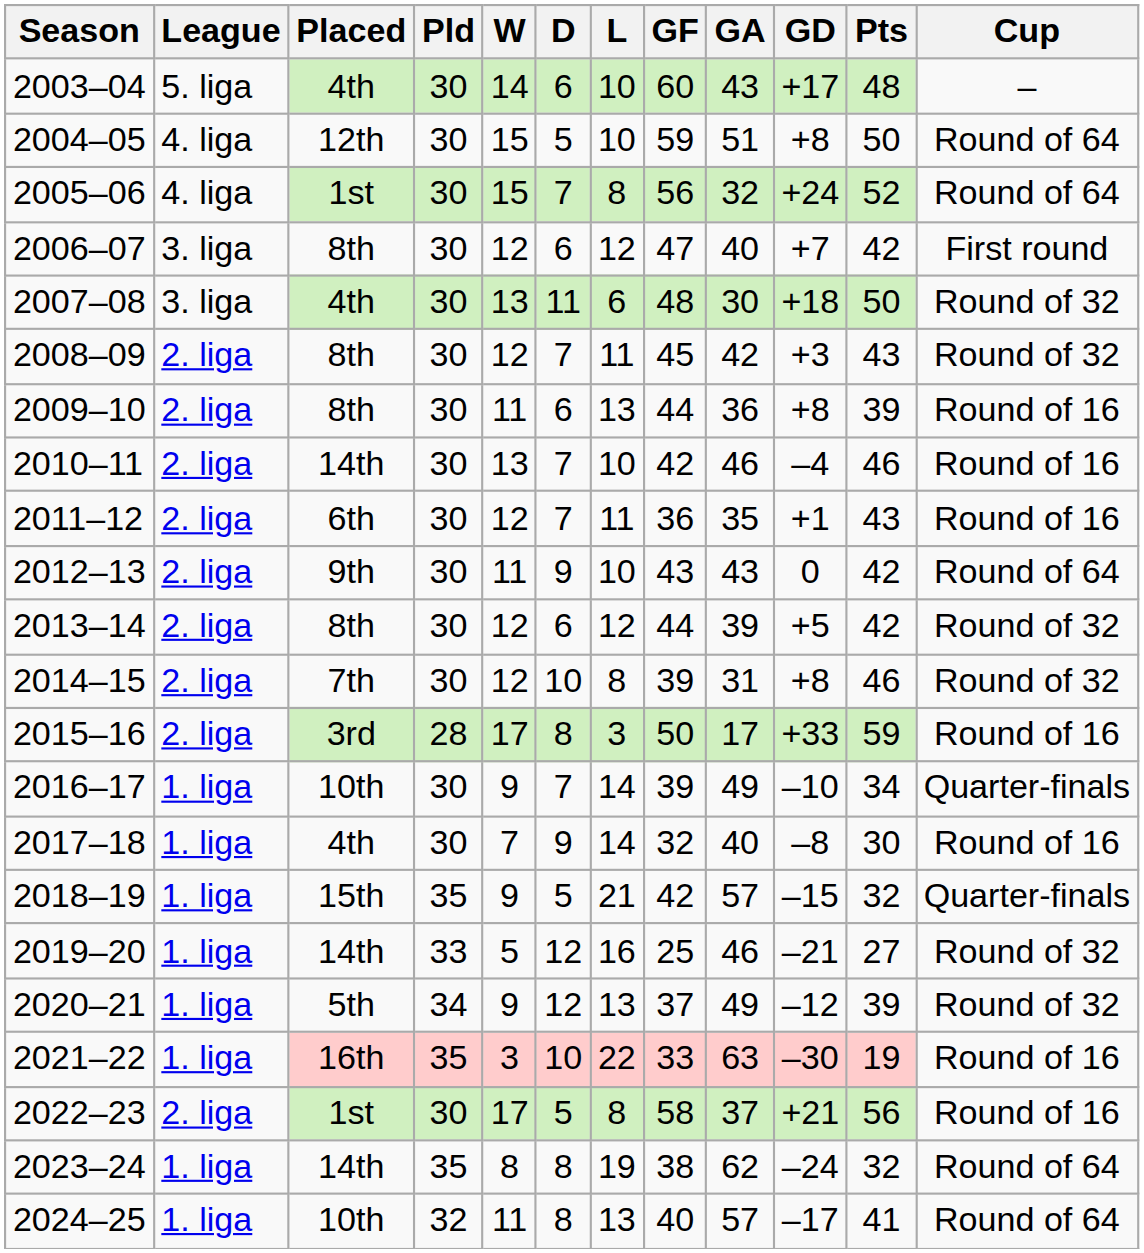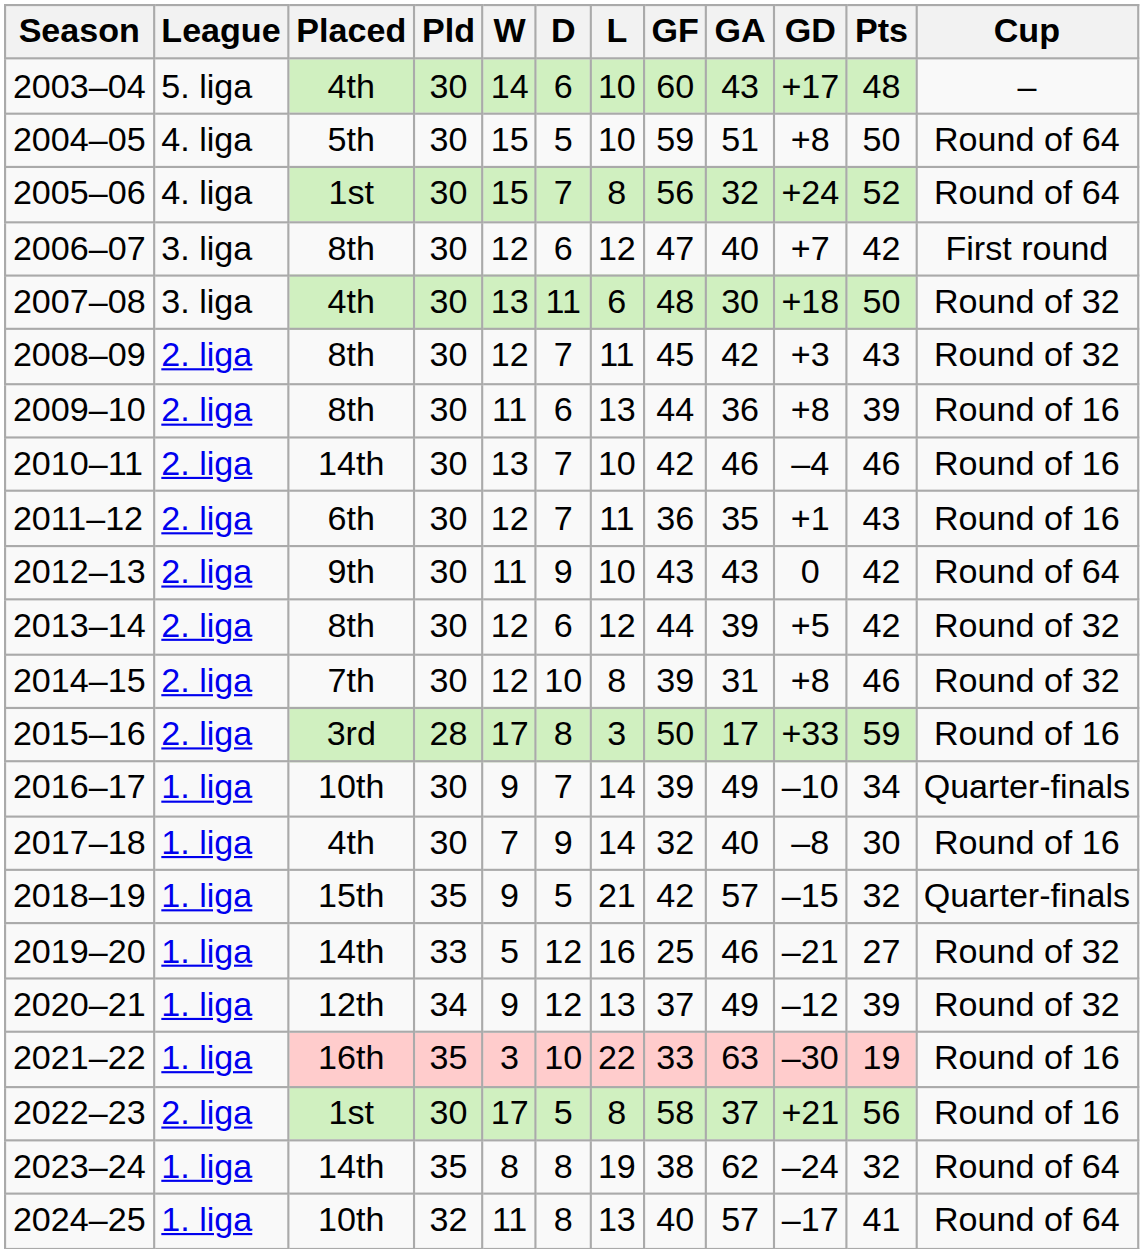 <table class="wikitable sortable">
 <tr>
 <th>Season</th>
 <th>League</th>
 <th>Placed</th>
 <th>Pld</th>
 <th>W</th>
 <th>D</th>
 <th>L</th>
 <th>GF</th>
 <th>GA</th>
 <th>GD</th>
 <th>Pts</th>
 <th>Cup</th>
 </tr>
 <tr>
 <td>2003–04</td>
 <td>5. liga</td>
 <td style="background: #D0F0C0; text-align:center">4th</td>
 <td style="background: #D0F0C0; text-align:center">30</td>
 <td style="background: #D0F0C0; text-align:center">14</td>
 <td style="background: #D0F0C0; text-align:center">6</td>
 <td style="background: #D0F0C0; text-align:center">10</td>
 <td style="background: #D0F0C0; text-align:center">60</td>
 <td style="background: #D0F0C0; text-align:center">43</td>
 <td style="background: #D0F0C0; text-align:center">+17</td>
 <td style="background: #D0F0C0; text-align:center">48</td>
 <td style="text-align:center">–</td>
 </tr>
 <tr>
 <td>2004–05</td>
 <td>4. liga</td>
-<td style="text-align:center">12th</td>
+<td style="text-align:center">5th</td>
 <td style="text-align:center">30</td>
 <td style="text-align:center">15</td>
 <td style="text-align:center">5</td>
 <td style="text-align:center">10</td>
 <td style="text-align:center">59</td>
 <td style="text-align:center">51</td>
 <td style="text-align:center">+8</td>
 <td style="text-align:center">50</td>
 <td style="text-align:center">Round of 64</td>
 </tr>
 <tr>
 <td>2005–06</td>
 <td>4. liga</td>
 <td style="background: #D0F0C0; text-align:center">1st</td>
 <td style="background: #D0F0C0; text-align:center">30</td>
 <td style="background: #D0F0C0; text-align:center">15</td>
 <td style="background: #D0F0C0; text-align:center">7</td>
 <td style="background: #D0F0C0; text-align:center">8</td>
 <td style="background: #D0F0C0; text-align:center">56</td>
 <td style="background: #D0F0C0; text-align:center">32</td>
 <td style="background: #D0F0C0; text-align:center">+24</td>
 <td style="background: #D0F0C0; text-align:center">52</td>
 <td style="text-align:center">Round of 64</td>
 </tr>
 <tr>
 <td>2006–07</td>
 <td>3. liga</td>
 <td style="text-align:center">8th</td>
 <td style="text-align:center">30</td>
 <td style="text-align:center">12</td>
 <td style="text-align:center">6</td>
 <td style="text-align:center">12</td>
 <td style="text-align:center">47</td>
 <td style="text-align:center">40</td>
 <td style="text-align:center">+7</td>
 <td style="text-align:center">42</td>
 <td style="text-align:center">First round</td>
 </tr>
 <tr>
 <td>2007–08</td>
 <td>3. liga</td>
 <td style="background: #D0F0C0; text-align:center">4th</td>
 <td style="background: #D0F0C0; text-align:center">30</td>
 <td style="background: #D0F0C0; text-align:center">13</td>
 <td style="background: #D0F0C0; text-align:center">11</td>
 <td style="background: #D0F0C0; text-align:center">6</td>
 <td style="background: #D0F0C0; text-align:center">48</td>
 <td style="background: #D0F0C0; text-align:center">30</td>
 <td style="background: #D0F0C0; text-align:center">+18</td>
 <td style="background: #D0F0C0; text-align:center">50</td>
 <td style="text-align:center">Round of 32</td>
 </tr>
 <tr>
 <td>2008–09</td>
 <td><a href='#'>2. liga</a></td>
 <td style="text-align:center">8th</td>
 <td style="text-align:center">30</td>
 <td style="text-align:center">12</td>
 <td style="text-align:center">7</td>
 <td style="text-align:center">11</td>
 <td style="text-align:center">45</td>
 <td style="text-align:center">42</td>
 <td style="text-align:center">+3</td>
 <td style="text-align:center">43</td>
 <td style="text-align:center">Round of 32</td>
 </tr>
 <tr>
 <td>2009–10</td>
 <td><a href='#'>2. liga</a></td>
 <td style="text-align:center">8th</td>
 <td style="text-align:center">30</td>
 <td style="text-align:center">11</td>
 <td style="text-align:center">6</td>
 <td style="text-align:center">13</td>
 <td style="text-align:center">44</td>
 <td style="text-align:center">36</td>
 <td style="text-align:center">+8</td>
 <td style="text-align:center">39</td>
 <td style="text-align:center">Round of 16</td>
 </tr>
 <tr>
 <td>2010–11</td>
 <td><a href='#'>2. liga</a></td>
 <td style="text-align:center">14th</td>
 <td style="text-align:center">30</td>
 <td style="text-align:center">13</td>
 <td style="text-align:center">7</td>
 <td style="text-align:center">10</td>
 <td style="text-align:center">42</td>
 <td style="text-align:center">46</td>
 <td style="text-align:center">–4</td>
 <td style="text-align:center">46</td>
 <td style="text-align:center">Round of 16</td>
 </tr>
 <tr>
 <td>2011–12</td>
 <td><a href='#'>2. liga</a></td>
 <td style="text-align:center">6th</td>
 <td style="text-align:center">30</td>
 <td style="text-align:center">12</td>
 <td style="text-align:center">7</td>
 <td style="text-align:center">11</td>
 <td style="text-align:center">36</td>
 <td style="text-align:center">35</td>
 <td style="text-align:center">+1</td>
 <td style="text-align:center">43</td>
 <td style="text-align:center">Round of 16</td>
 </tr>
 <tr>
 <td>2012–13</td>
 <td><a href='#'>2. liga</a></td>
 <td style="text-align:center">9th</td>
 <td style="text-align:center">30</td>
 <td style="text-align:center">11</td>
 <td style="text-align:center">9</td>
 <td style="text-align:center">10</td>
 <td style="text-align:center">43</td>
 <td style="text-align:center">43</td>
 <td style="text-align:center">0</td>
 <td style="text-align:center">42</td>
 <td style="text-align:center">Round of 64</td>
 </tr>
 <tr>
 <td>2013–14</td>
 <td><a href='#'>2. liga</a></td>
 <td style="text-align:center">8th</td>
 <td style="text-align:center">30</td>
 <td style="text-align:center">12</td>
 <td style="text-align:center">6</td>
 <td style="text-align:center">12</td>
 <td style="text-align:center">44</td>
 <td style="text-align:center">39</td>
 <td style="text-align:center">+5</td>
 <td style="text-align:center">42</td>
 <td style="text-align:center">Round of 32</td>
 </tr>
 <tr>
 <td>2014–15</td>
 <td><a href='#'>2. liga</a></td>
 <td style="text-align:center">7th</td>
 <td style="text-align:center">30</td>
 <td style="text-align:center">12</td>
 <td style="text-align:center">10</td>
 <td style="text-align:center">8</td>
 <td style="text-align:center">39</td>
 <td style="text-align:center">31</td>
 <td style="text-align:center">+8</td>
 <td style="text-align:center">46</td>
 <td style="text-align:center">Round of 32</td>
 </tr>
 <tr>
 <td>2015–16</td>
 <td><a href='#'>2. liga</a></td>
 <td style="background: #D0F0C0; text-align:center">3rd</td>
 <td style="background: #D0F0C0; text-align:center">28</td>
 <td style="background: #D0F0C0; text-align:center">17</td>
 <td style="background: #D0F0C0; text-align:center">8</td>
 <td style="background: #D0F0C0; text-align:center">3</td>
 <td style="background: #D0F0C0; text-align:center">50</td>
 <td style="background: #D0F0C0; text-align:center">17</td>
 <td style="background: #D0F0C0; text-align:center">+33</td>
 <td style="background: #D0F0C0; text-align:center">59</td>
 <td style="text-align:center">Round of 16</td>
 </tr>
 <tr>
 <td>2016–17</td>
 <td><a href='#'>1. liga</a></td>
 <td style="text-align:center">10th</td>
 <td style="text-align:center">30</td>
 <td style="text-align:center">9</td>
 <td style="text-align:center">7</td>
 <td style="text-align:center">14</td>
 <td style="text-align:center">39</td>
 <td style="text-align:center">49</td>
 <td style="text-align:center">–10</td>
 <td style="text-align:center">34</td>
 <td style="text-align:center">Quarter-finals</td>
 </tr>
 <tr>
 <td>2017–18</td>
 <td><a href='#'>1. liga</a></td>
 <td style="text-align:center">4th</td>
 <td style="text-align:center">30</td>
 <td style="text-align:center">7</td>
 <td style="text-align:center">9</td>
 <td style="text-align:center">14</td>
 <td style="text-align:center">32</td>
 <td style="text-align:center">40</td>
 <td style="text-align:center">–8</td>
 <td style="text-align:center">30</td>
 <td style="text-align:center">Round of 16</td>
 </tr>
 <tr>
 <td>2018–19</td>
 <td><a href='#'>1. liga</a></td>
 <td style="text-align:center">15th</td>
 <td style="text-align:center">35</td>
 <td style="text-align:center">9</td>
 <td style="text-align:center">5</td>
 <td style="text-align:center">21</td>
 <td style="text-align:center">42</td>
 <td style="text-align:center">57</td>
 <td style="text-align:center">–15</td>
 <td style="text-align:center">32</td>
 <td style="text-align:center">Quarter-finals</td>
 </tr>
 <tr>
 <td>2019–20</td>
 <td><a href='#'>1. liga</a></td>
 <td style="text-align:center">14th</td>
 <td style="text-align:center">33</td>
 <td style="text-align:center">5</td>
 <td style="text-align:center">12</td>
 <td style="text-align:center">16</td>
 <td style="text-align:center">25</td>
 <td style="text-align:center">46</td>
 <td style="text-align:center">–21</td>
 <td style="text-align:center">27</td>
 <td style="text-align:center">Round of 32</td>
 </tr>
 <tr>
 <td>2020–21</td>
 <td><a href='#'>1. liga</a></td>
-<td style="text-align:center">5th</td>
+<td style="text-align:center">12th</td>
 <td style="text-align:center">34</td>
 <td style="text-align:center">9</td>
 <td style="text-align:center">12</td>
 <td style="text-align:center">13</td>
 <td style="text-align:center">37</td>
 <td style="text-align:center">49</td>
 <td style="text-align:center">–12</td>
 <td style="text-align:center">39</td>
 <td style="text-align:center">Round of 32</td>
 </tr>
 <tr>
 <td>2021–22</td>
 <td><a href='#'>1. liga</a></td>
 <td style="background: #FFCCCC; text-align:center">16th</td>
 <td style="background: #FFCCCC; text-align:center">35</td>
 <td style="background: #FFCCCC; text-align:center">3</td>
 <td style="background: #FFCCCC; text-align:center">10</td>
 <td style="background: #FFCCCC; text-align:center">22</td>
 <td style="background: #FFCCCC; text-align:center">33</td>
 <td style="background: #FFCCCC; text-align:center">63</td>
 <td style="background: #FFCCCC; text-align:center">–30</td>
 <td style="background: #FFCCCC; text-align:center">19</td>
 <td style="text-align:center">Round of 16</td>
 </tr>
 <tr>
 <td>2022–23</td>
 <td><a href='#'>2. liga</a></td>
 <td style="background: #D0F0C0; text-align:center">1st</td>
 <td style="background: #D0F0C0; text-align:center">30</td>
 <td style="background: #D0F0C0; text-align:center">17</td>
 <td style="background: #D0F0C0; text-align:center">5</td>
 <td style="background: #D0F0C0; text-align:center">8</td>
 <td style="background: #D0F0C0; text-align:center">58</td>
 <td style="background: #D0F0C0; text-align:center">37</td>
 <td style="background: #D0F0C0; text-align:center">+21</td>
 <td style="background: #D0F0C0; text-align:center">56</td>
 <td style="text-align:center">Round of 16</td>
 </tr>
 <tr>
 <td>2023–24</td>
 <td><a href='#'>1. liga</a></td>
 <td style="text-align:center">14th</td>
 <td style="text-align:center">35</td>
 <td style="text-align:center">8</td>
 <td style="text-align:center">8</td>
 <td style="text-align:center">19</td>
 <td style="text-align:center">38</td>
 <td style="text-align:center">62</td>
 <td style="text-align:center">–24</td>
 <td style="text-align:center">32</td>
 <td style="text-align:center">Round of 64</td>
 </tr>
 <tr>
 <td>2024–25</td>
 <td><a href='#'>1. liga</a></td>
 <td style="text-align:center">10th</td>
 <td style="text-align:center">32</td>
 <td style="text-align:center">11</td>
 <td style="text-align:center">8</td>
 <td style="text-align:center">13</td>
 <td style="text-align:center">40</td>
 <td style="text-align:center">57</td>
 <td style="text-align:center">–17</td>
 <td style="text-align:center">41</td>
 <td style="text-align:center">Round of 64</td>
 </tr>
 </table>
